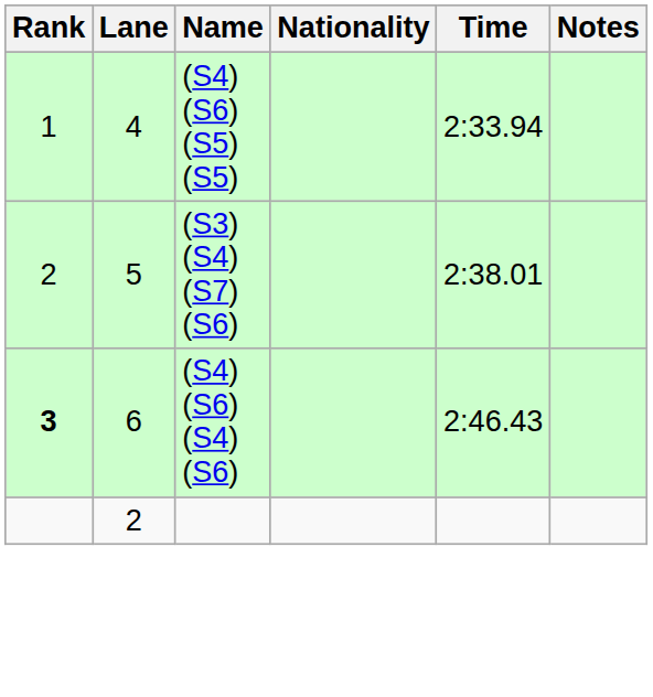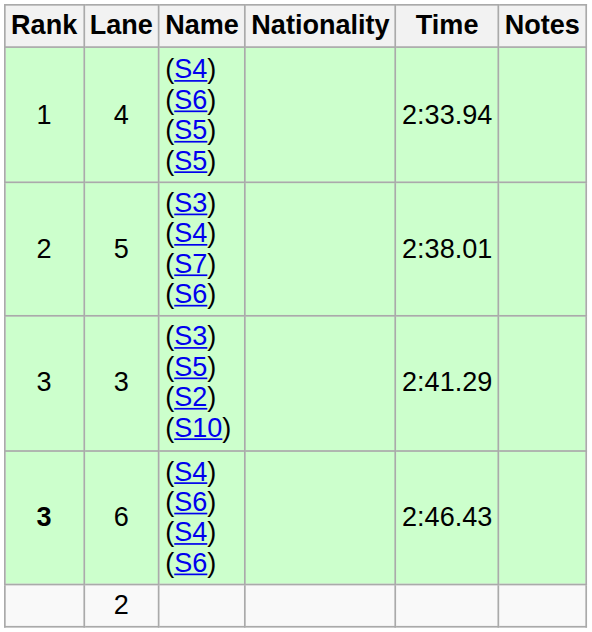 <table class="wikitable sortable" style="text-align:center">
 <tr>
 <th>Rank</th>
 <th>Lane</th>
 <th>Name</th>
 <th>Nationality</th>
 <th>Time</th>
 <th>Notes</th>
 </tr>
 <tr bgcolor=ccffcc>
 <td>1</td>
 <td>4</td>
 <td align=left> (<a href='#'>S4</a>)<br> (<a href='#'>S6</a>)<br> (<a href='#'>S5</a>)<br> (<a href='#'>S5</a>)</td>
 <td align=left></td>
 <td>2:33.94</td>
 <td><strong></strong></td>
 </tr>
 <tr bgcolor=ccffcc>
 <td>2</td>
 <td>5</td>
 <td align=left> (<a href='#'>S3</a>)<br>(<a href='#'>S4</a>) <br> (<a href='#'>S7</a>)<br> (<a href='#'>S6</a>)</td>
 <td align=left></td>
 <td>2:38.01</td>
 <td><strong></strong></td>
 </tr>
 <tr bgcolor=ccffcc>
+<td>3</td>
+<td>3</td>
+<td align=left> (<a href='#'>S3</a>)<br> (<a href='#'>S5</a>)<br> (<a href='#'>S2</a>)<br> (<a href='#'>S10</a>)</td>
+<td align=left></td>
+<td>2:41.29</td>
+<td><strong></strong></td>
+</tr>
+<tr bgcolor=ccffcc>
 <td><strong>3</strong></td>
 <td>6</td>
 <td align=left> (<a href='#'>S4</a>)<br>(<a href='#'>S6</a>)<br> (<a href='#'>S4</a>)<br> (<a href='#'>S6</a>)</td>
 <td align=left></td>
 <td>2:46.43</td>
 <td><strong></strong></td>
 </tr>
 <tr>
 <td></td>
 <td>2</td>
 <td align=left></td>
 <td align=left></td>
 <td></td>
 <td><strong></strong></td>
 </tr>
 </table>
